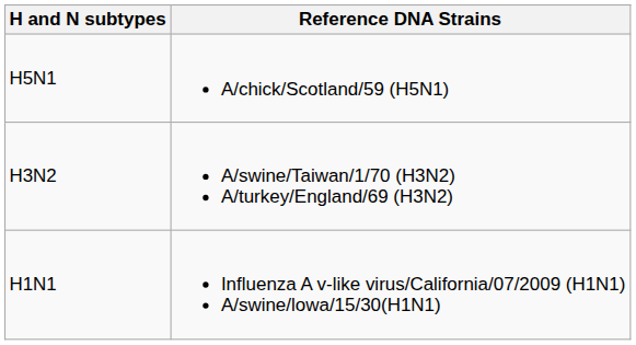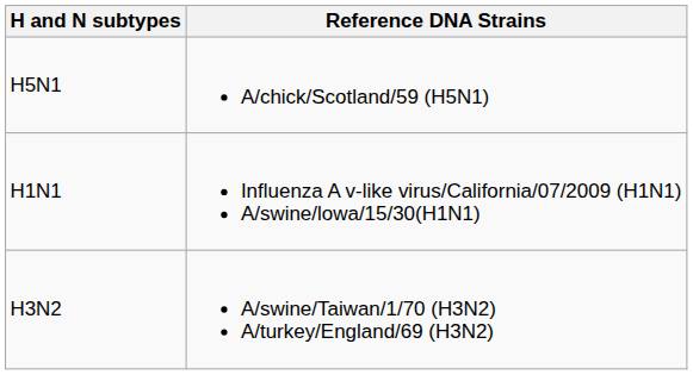 <table class="wikitable">
 <tr>
 <th>H and N subtypes</th>
 <th>Reference DNA Strains</th>
 </tr>
 <tr>
 <td>H5N1</td>
 <td><br><ul><li>A/chick/Scotland/59 (H5N1)</li></ul></td>
 </tr>
 <tr>
+<td>H1N1</td>
+<td><br><ul><li>Influenza A v-like virus/California/07/2009 (H1N1)</li><li>A/swine/lowa/15/30(H1N1)</li></ul></td>
+</tr>
+<tr>
 <td>H3N2</td>
 <td><br><ul><li>A/swine/Taiwan/1/70 (H3N2)</li><li>A/turkey/England/69 (H3N2)</li></ul></td>
 </tr>
-<tr>
-<td>H1N1</td>
-<td><br><ul><li>Influenza A v-like virus/California/07/2009 (H1N1)</li><li>A/swine/lowa/15/30(H1N1)</li></ul></td>
-</tr>
 </table>
